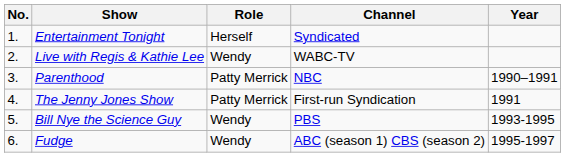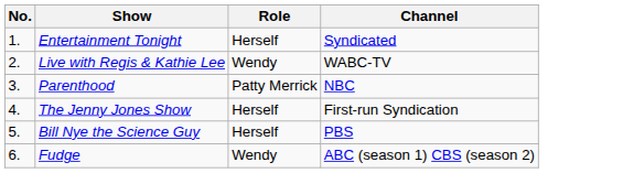 <table class="wikitable">
 <tr>
 <th>No.</th>
 <th>Show</th>
 <th>Role</th>
 <th>Channel</th>
-<th>Year</th>
 </tr>
 <tr>
 <td>1.</td>
 <td><em><a href='#'>Entertainment Tonight</a></em></td>
 <td>Herself</td>
 <td><a href='#'>Syndicated</a></td>
-<td></td>
 </tr>
 <tr>
 <td>2.</td>
 <td><em><a href='#'>Live with Regis & Kathie Lee</a></em></td>
 <td>Wendy</td>
 <td>WABC-TV</td>
-<td></td>
 </tr>
 <tr>
 <td>3.</td>
 <td><em><a href='#'>Parenthood</a></em></td>
 <td>Patty Merrick</td>
 <td><a href='#'>NBC</a></td>
-<td>1990–1991</td>
 </tr>
 <tr>
 <td>4.</td>
 <td><em><a href='#'>The Jenny Jones Show</a></em></td>
-<td>Patty Merrick</td>
+<td>Herself</td>
 <td>First-run Syndication</td>
-<td>1991</td>
 </tr>
 <tr>
 <td>5.</td>
 <td><em><a href='#'>Bill Nye the Science Guy</a></em></td>
-<td>Wendy</td>
+<td>Herself</td>
 <td><a href='#'>PBS</a></td>
-<td>1993-1995</td>
 </tr>
 <tr>
 <td>6.</td>
 <td><em><a href='#'>Fudge</a></em></td>
 <td>Wendy</td>
 <td><a href='#'>ABC</a> (season 1) <a href='#'>CBS</a> (season 2)</td>
-<td>1995-1997</td>
 </tr>
 </table>
